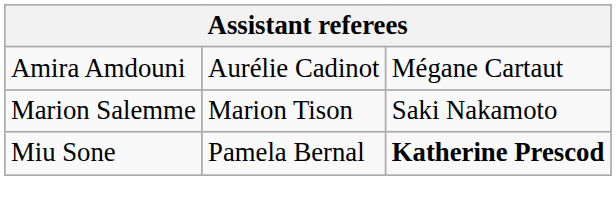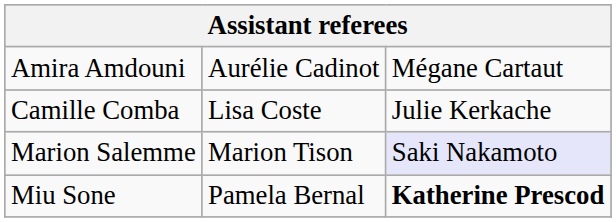 <table class="wikitable">
 <tr>
 <th colspan="3">Assistant referees</th>
 </tr>
 <tr>
 <td> Amira Amdouni</td>
 <td> Aurélie Cadinot</td>
 <td> Mégane Cartaut</td>
 </tr>
 <tr>
+<td> Camille Comba</td>
+<td> Lisa Coste</td>
+<td> Julie Kerkache</td>
+</tr>
+<tr>
 <td> Marion Salemme</td>
 <td> Marion Tison</td>
-<td> Saki Nakamoto</td>
+<td style="background: lavender;"> Saki Nakamoto</td>
 </tr>
 <tr>
 <td> Miu Sone</td>
 <td> Pamela Bernal</td>
 <td><strong> Katherine Prescod</strong></td>
 </tr>
 </table>
